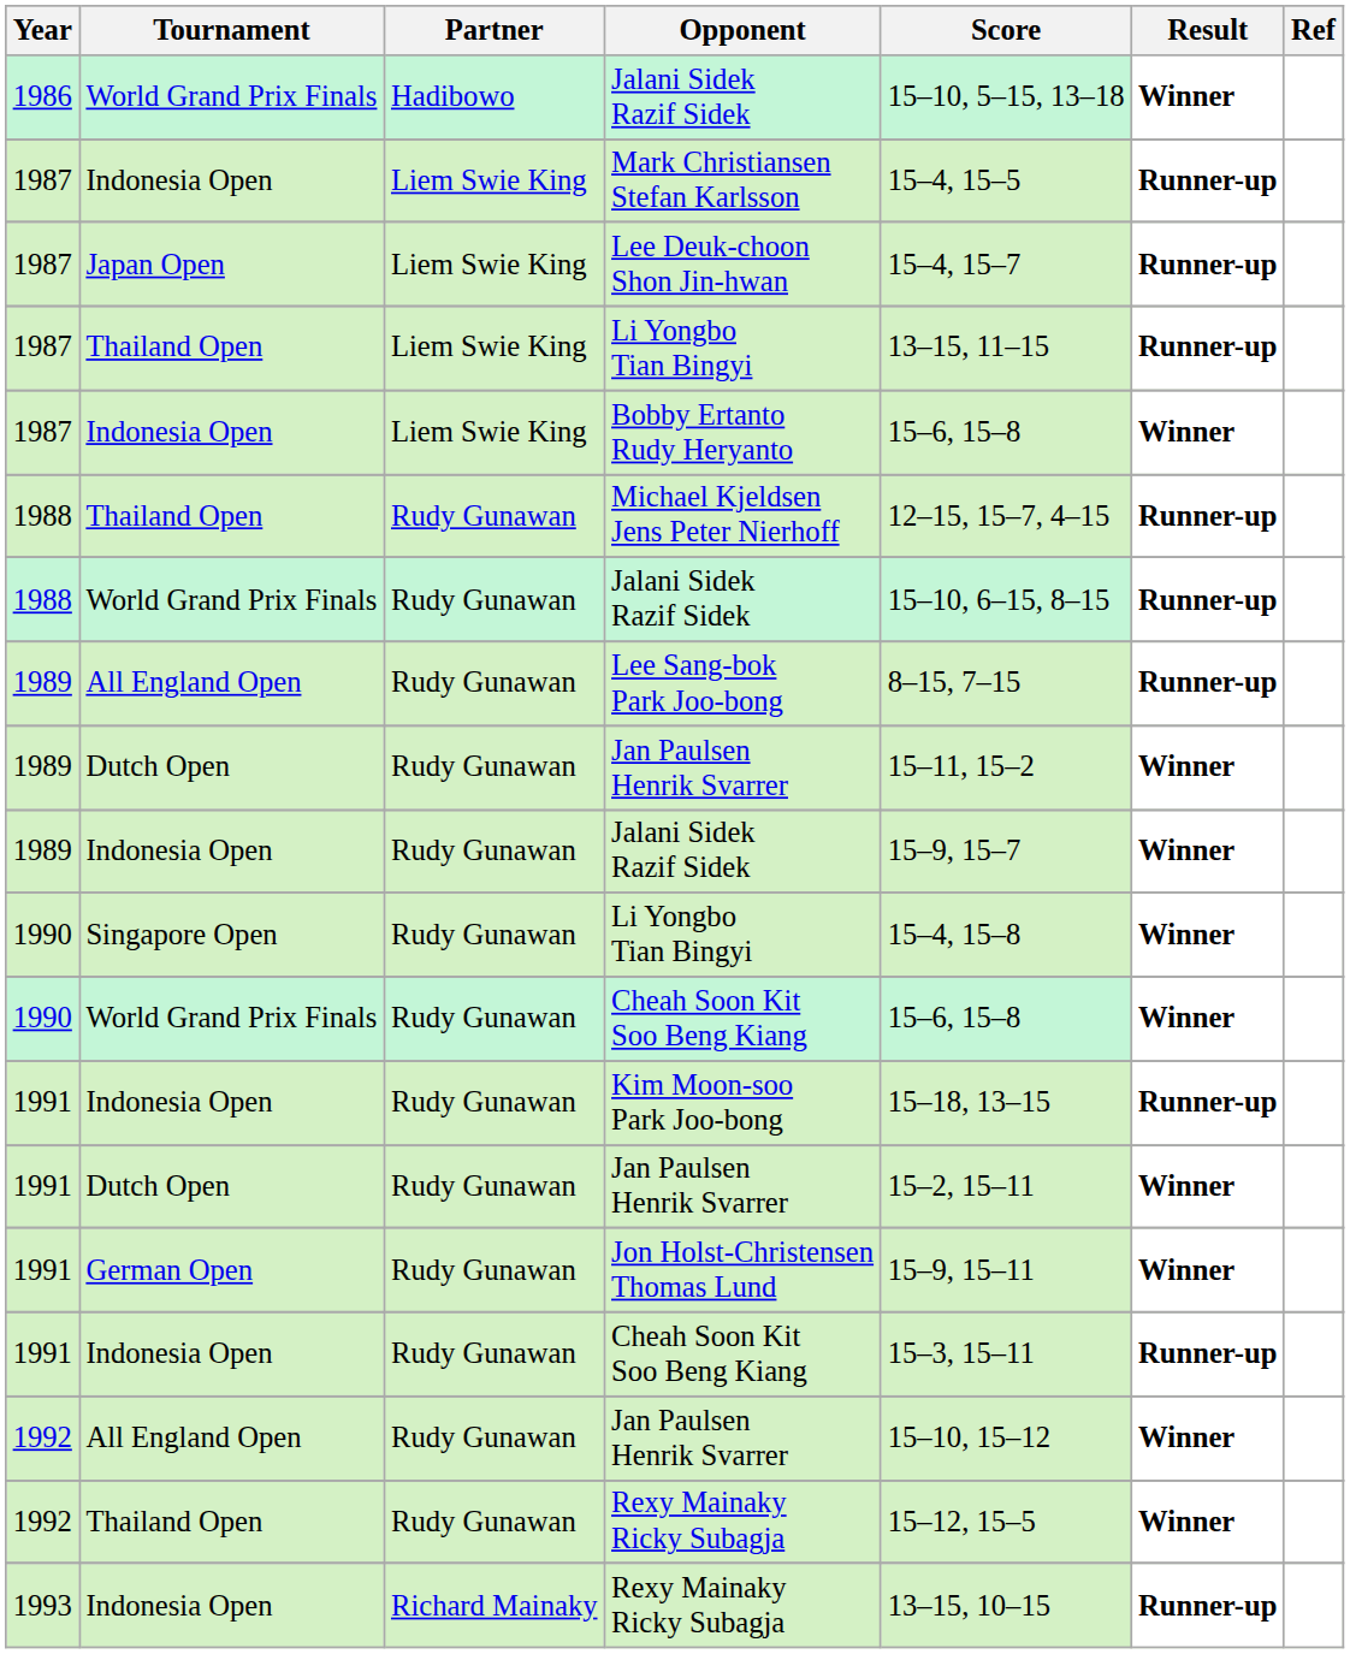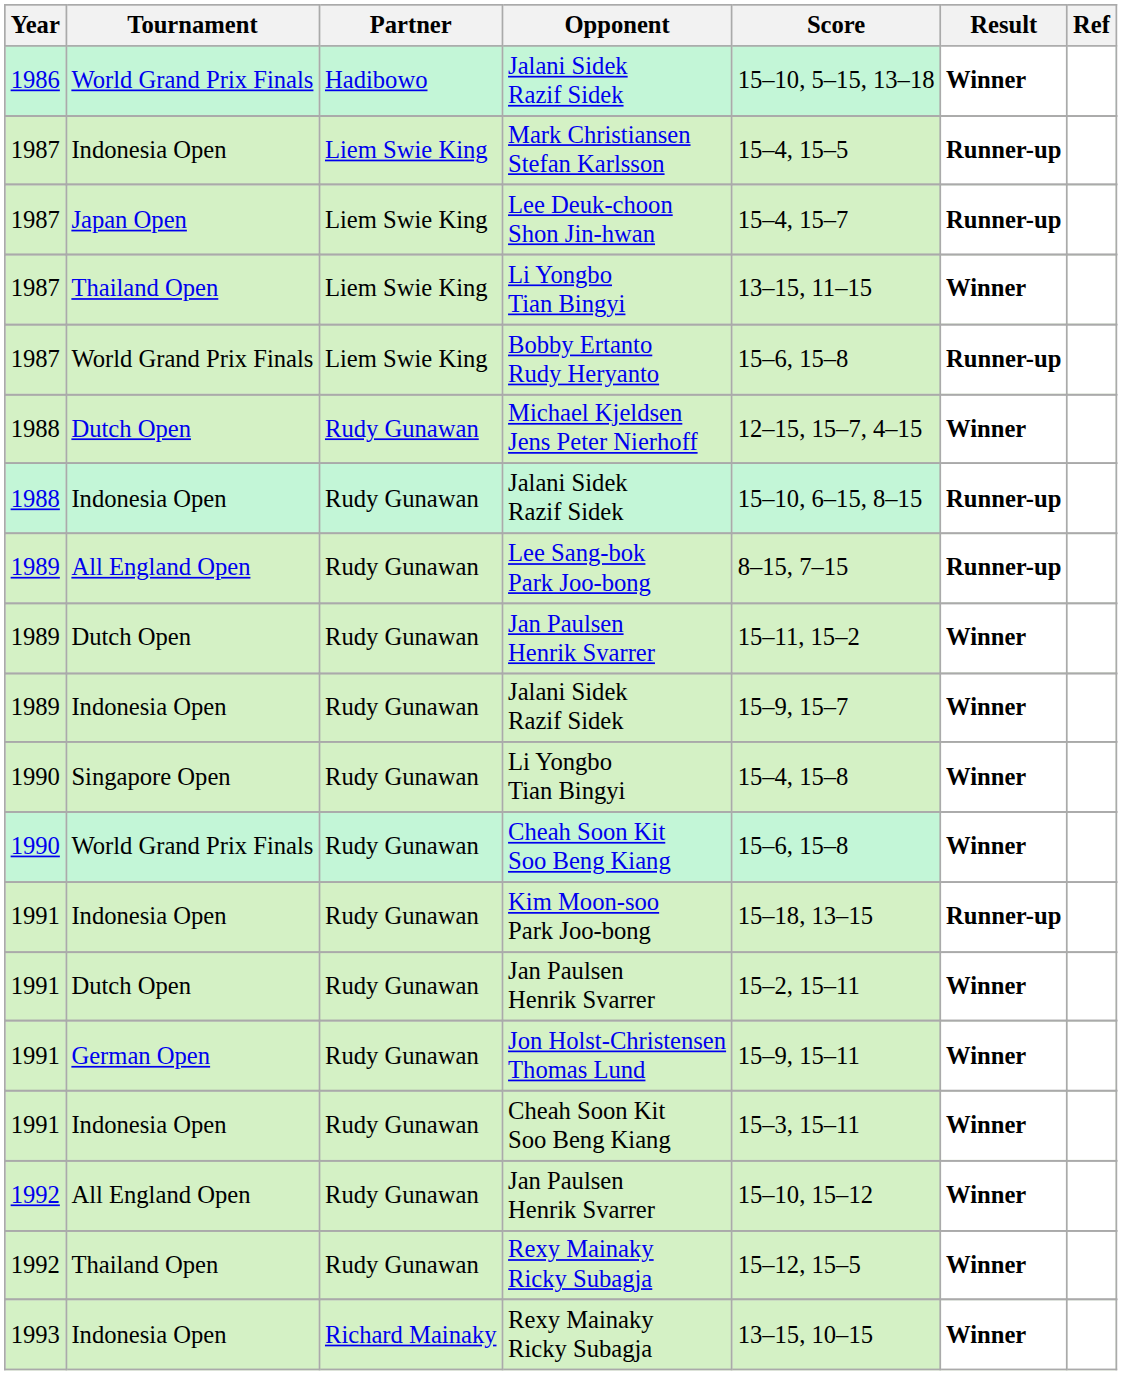 <table class="sortable wikitable" style="font-size: 90%;">
 <tr>
 <th>Year</th>
 <th>Tournament</th>
 <th>Partner</th>
 <th>Opponent</th>
 <th>Score</th>
 <th>Result</th>
 <th>Ref</th>
 </tr>
 <tr style="background:#C3F6D7">
 <td align="center"><a href='#'>1986</a></td>
 <td align="left"><a href='#'>World Grand Prix Finals</a></td>
 <td align="left"> <a href='#'>Hadibowo</a></td>
 <td align="left"> <a href='#'>Jalani Sidek</a> <br>  <a href='#'>Razif Sidek</a></td>
 <td align="left">15–10, 5–15, 13–18</td>
 <td style="text-align:left; background:white"> <strong>Winner</strong></td>
 <td style="text-align:center; background:white"></td>
 </tr>
 <tr>
 </tr>
 <tr style="background:#D4F1C5">
 <td align="center">1987</td>
 <td align="left">Indonesia Open</td>
 <td align="left"> <a href='#'>Liem Swie King</a></td>
 <td align="left"> <a href='#'>Mark Christiansen</a> <br>  <a href='#'>Stefan Karlsson</a></td>
 <td align="left">15–4, 15–5</td>
 <td style="text-align:left; background:white"> <strong>Runner-up</strong></td>
 <td style="text-align:center; background:white"></td>
 </tr>
 <tr>
 </tr>
 <tr style="background:#D4F1C5">
 <td align="center">1987</td>
 <td align="left"><a href='#'>Japan Open</a></td>
 <td align="left"> Liem Swie King</td>
 <td align="left"> <a href='#'>Lee Deuk-choon</a> <br>  <a href='#'>Shon Jin-hwan</a></td>
 <td align="left">15–4, 15–7</td>
 <td style="text-align:left; background:white"> <strong>Runner-up</strong></td>
 <td style="text-align:center; background:white"></td>
 </tr>
 <tr>
 </tr>
 <tr style="background:#D4F1C5">
 <td align="center">1987</td>
 <td align="left"><a href='#'>Thailand Open</a></td>
 <td align="left"> Liem Swie King</td>
 <td align="left"> <a href='#'>Li Yongbo</a> <br>  <a href='#'>Tian Bingyi</a></td>
 <td align="left">13–15, 11–15</td>
+<td style="text-align:left; background:white"> <strong>Winner</strong></td>
+<td style="text-align:center; background:white"></td>
+</tr>
+<tr>
+</tr>
+<tr style="background:#D4F1C5">
+<td align="center">1987</td>
+<td align="left">World Grand Prix Finals</td>
+<td align="left"> Liem Swie King</td>
+<td align="left"> <a href='#'>Bobby Ertanto</a> <br>  <a href='#'>Rudy Heryanto</a></td>
+<td align="left">15–6, 15–8</td>
 <td style="text-align:left; background:white"> <strong>Runner-up</strong></td>
 <td style="text-align:center; background:white"></td>
 </tr>
 <tr>
 </tr>
 <tr style="background:#D4F1C5">
-<td align="center">1987</td>
-<td align="left"><a href='#'>Indonesia Open</a></td>
-<td align="left"> Liem Swie King</td>
-<td align="left"> <a href='#'>Bobby Ertanto</a> <br>  <a href='#'>Rudy Heryanto</a></td>
-<td align="left">15–6, 15–8</td>
-<td style="text-align:left; background:white"> <strong>Winner</strong></td>
-<td style="text-align:center; background:white"></td>
-</tr>
-<tr>
-</tr>
-<tr style="background:#D4F1C5">
 <td align="center">1988</td>
-<td align="left"><a href='#'>Thailand Open</a></td>
+<td align="left"><a href='#'>Dutch Open</a></td>
 <td align="left"> <a href='#'>Rudy Gunawan</a></td>
 <td align="left"> <a href='#'>Michael Kjeldsen</a> <br>  <a href='#'>Jens Peter Nierhoff</a></td>
 <td align="left">12–15, 15–7, 4–15</td>
-<td style="text-align:left; background:white"> <strong>Runner-up</strong></td>
+<td style="text-align:left; background:white"> <strong>Winner</strong></td>
 <td style="text-align:center; background:white"></td>
 </tr>
 <tr>
 </tr>
 <tr style="background:#C3F6D7">
 <td align="center"><a href='#'>1988</a></td>
-<td align="left">World Grand Prix Finals</td>
+<td align="left">Indonesia Open</td>
 <td align="left"> Rudy Gunawan</td>
 <td align="left"> Jalani Sidek <br>  Razif Sidek</td>
 <td align="left">15–10, 6–15, 8–15</td>
 <td style="text-align:left; background:white"> <strong>Runner-up</strong></td>
 <td style="text-align:center; background:white"></td>
 </tr>
 <tr>
 </tr>
 <tr style="background:#D4F1C5">
 <td align="center"><a href='#'>1989</a></td>
 <td align="left"><a href='#'>All England Open</a></td>
 <td align="left"> Rudy Gunawan</td>
 <td align="left"> <a href='#'>Lee Sang-bok</a> <br>  <a href='#'>Park Joo-bong</a></td>
 <td align="left">8–15, 7–15</td>
 <td style="text-align:left; background:white"> <strong>Runner-up</strong></td>
 <td style="text-align:center; background:white"></td>
 </tr>
 <tr>
 </tr>
 <tr style="background:#D4F1C5">
 <td align="center">1989</td>
 <td align="left">Dutch Open</td>
 <td align="left"> Rudy Gunawan</td>
 <td align="left"> <a href='#'>Jan Paulsen</a> <br>  <a href='#'>Henrik Svarrer</a></td>
 <td align="left">15–11, 15–2</td>
 <td style="text-align:left; background:white"> <strong>Winner</strong></td>
 <td style="text-align:center; background:white"></td>
 </tr>
 <tr>
 </tr>
 <tr style="background:#D4F1C5">
 <td align="center">1989</td>
 <td align="left">Indonesia Open</td>
 <td align="left"> Rudy Gunawan</td>
 <td align="left"> Jalani Sidek <br>  Razif Sidek</td>
 <td align="left">15–9, 15–7</td>
 <td style="text-align:left; background:white"> <strong>Winner</strong></td>
 <td style="text-align:center; background:white"></td>
 </tr>
 <tr>
 </tr>
 <tr style="background:#D4F1C5">
 <td align="center">1990</td>
 <td align="left">Singapore Open</td>
 <td align="left"> Rudy Gunawan</td>
 <td align="left"> Li Yongbo <br>  Tian Bingyi</td>
 <td align="left">15–4, 15–8</td>
 <td style="text-align:left; background:white"> <strong>Winner</strong></td>
 <td style="text-align:center; background:white"></td>
 </tr>
 <tr>
 </tr>
 <tr style="background:#C3F6D7">
 <td align="center"><a href='#'>1990</a></td>
 <td align="left">World Grand Prix Finals</td>
 <td align="left"> Rudy Gunawan</td>
 <td align="left"> <a href='#'>Cheah Soon Kit</a> <br>  <a href='#'>Soo Beng Kiang</a></td>
 <td align="left">15–6, 15–8</td>
 <td style="text-align:left; background:white"> <strong>Winner</strong></td>
 <td style="text-align:center; background:white"></td>
 </tr>
 <tr>
 </tr>
 <tr style="background:#D4F1C5">
 <td align="center">1991</td>
 <td align="left">Indonesia Open</td>
 <td align="left"> Rudy Gunawan</td>
 <td align="left"> <a href='#'>Kim Moon-soo</a> <br>  Park Joo-bong</td>
 <td align="left">15–18, 13–15</td>
 <td style="text-align:left; background:white"> <strong>Runner-up</strong></td>
 <td style="text-align:center; background:white"></td>
 </tr>
 <tr>
 </tr>
 <tr style="background:#D4F1C5">
 <td align="center">1991</td>
 <td align="left">Dutch Open</td>
 <td align="left"> Rudy Gunawan</td>
 <td align="left"> Jan Paulsen <br>  Henrik Svarrer</td>
 <td align="left">15–2, 15–11</td>
 <td style="text-align:left; background:white"> <strong>Winner</strong></td>
 <td style="text-align:center; background:white"></td>
 </tr>
 <tr>
 </tr>
 <tr style="background:#D4F1C5">
 <td align="center">1991</td>
 <td align="left"><a href='#'>German Open</a></td>
 <td align="left"> Rudy Gunawan</td>
 <td align="left"> <a href='#'>Jon Holst-Christensen</a> <br>  <a href='#'>Thomas Lund</a></td>
 <td align="left">15–9, 15–11</td>
 <td style="text-align:left; background:white"> <strong>Winner</strong></td>
 <td style="text-align:center; background:white"></td>
 </tr>
 <tr>
 </tr>
 <tr style="background:#D4F1C5">
 <td align="center">1991</td>
 <td align="left">Indonesia Open</td>
 <td align="left"> Rudy Gunawan</td>
 <td align="left"> Cheah Soon Kit <br>  Soo Beng Kiang</td>
 <td align="left">15–3, 15–11</td>
-<td style="text-align:left; background:white"> <strong>Runner-up</strong></td>
+<td style="text-align:left; background:white"> <strong>Winner</strong></td>
 <td style="text-align:center; background:white"></td>
 </tr>
 <tr>
 </tr>
 <tr style="background:#D4F1C5">
 <td align="center"><a href='#'>1992</a></td>
 <td align="left">All England Open</td>
 <td align="left"> Rudy Gunawan</td>
 <td align="left"> Jan Paulsen <br>  Henrik Svarrer</td>
 <td align="left">15–10, 15–12</td>
 <td style="text-align:left; background:white"> <strong>Winner</strong></td>
 <td style="text-align:center; background:white"></td>
 </tr>
 <tr>
 </tr>
 <tr style="background:#D4F1C5">
 <td align="center">1992</td>
 <td align="left">Thailand Open</td>
 <td align="left"> Rudy Gunawan</td>
 <td align="left"> <a href='#'>Rexy Mainaky</a> <br>  <a href='#'>Ricky Subagja</a></td>
 <td align="left">15–12, 15–5</td>
 <td style="text-align:left; background:white"> <strong>Winner</strong></td>
 <td style="text-align:center; background:white"></td>
 </tr>
 <tr>
 </tr>
 <tr style="background:#D4F1C5">
 <td align="center">1993</td>
 <td align="left">Indonesia Open</td>
 <td align="left"> <a href='#'>Richard Mainaky</a></td>
 <td align="left"> Rexy Mainaky <br>  Ricky Subagja</td>
 <td align="left">13–15, 10–15</td>
-<td style="text-align:left; background:white"> <strong>Runner-up</strong></td>
+<td style="text-align:left; background:white"> <strong>Winner</strong></td>
 <td style="text-align:center; background:white"></td>
 </tr>
 </table>
